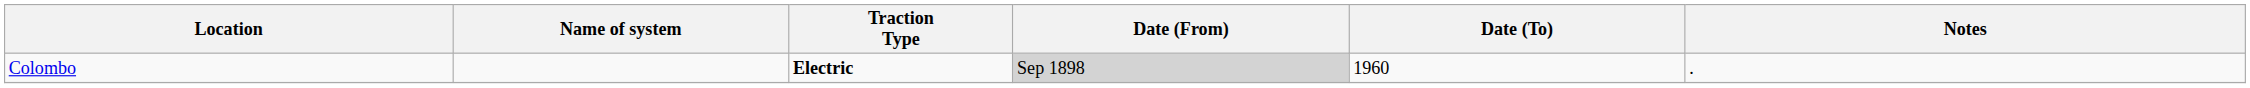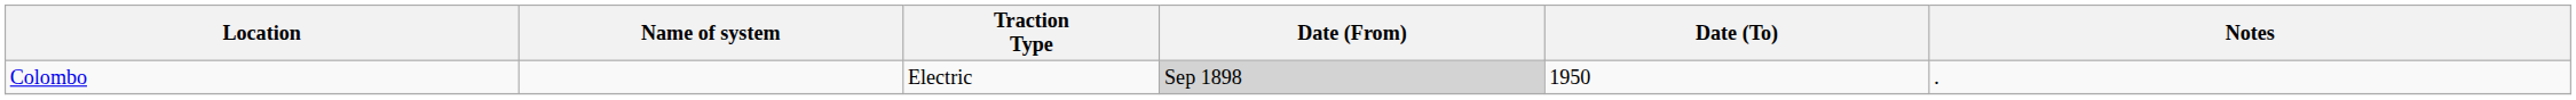 <table class="wikitable" width=100%>
 <tr>
 <th width=20%>Location</th>
 <th width=15%>Name of system</th>
 <th width=10%>Traction<br>Type</th>
 <th width=15%>Date (From)</th>
 <th width=15%>Date (To)</th>
 <th width=25%>Notes</th>
 </tr>
 <tr>
 <td><a href='#'>Colombo</a> </td>
 <td> </td>
-<td><strong>Electric</strong></td>
+<td>Electric</td>
 <td style="background: lightgrey;">Sep 1898</td>
-<td>1960</td>
+<td>1950</td>
 <td>.</td>
 </tr>
 <tr>
 </tr>
 </table>
